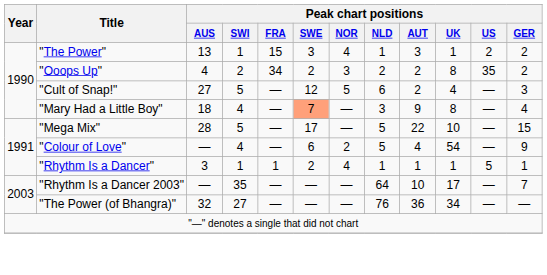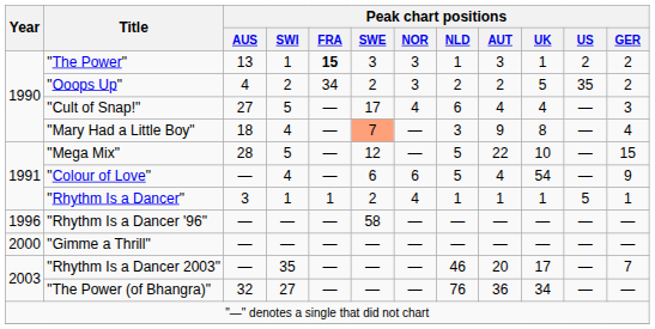 <table class="wikitable">
 <tr>
 <th rowspan="2">Year</th>
 <th rowspan="2">Title</th>
 <th colspan="10">Peak chart positions</th>
 </tr>
 <tr>
 <th width="40"><small><a href='#'>AUS</a></small><br></th>
 <th width="40"><small><a href='#'>SWI</a></small><br></th>
 <th width="40"><small><a href='#'>FRA</a></small><br></th>
 <th width="40"><small><a href='#'>SWE</a></small><br></th>
 <th width="40"><small><a href='#'>NOR</a></small><br></th>
 <th width="40"><small><a href='#'>NLD</a></small><br></th>
 <th width="40"><small><a href='#'>AUT</a></small><br></th>
 <th width="40"><small><a href='#'>UK</a></small><br></th>
 <th width="40"><small><a href='#'>US</a></small><br></th>
 <th width="40"><small><a href='#'>GER</a></small><br></th>
 </tr>
 <tr>
 <td rowspan="4">1990</td>
 <td>"<a href='#'>The Power</a>"</td>
 <td align="center">13</td>
 <td align="center">1</td>
-<td align="center">15</td>
+<td align="center"><strong>15</strong></td>
 <td align="center">3</td>
-<td align="center">4</td>
+<td align="center">3</td>
 <td align="center">1</td>
 <td align="center">3</td>
 <td align="center">1</td>
 <td align="center">2</td>
 <td align="center">2</td>
 </tr>
 <tr>
 <td>"<a href='#'>Ooops Up</a>"</td>
 <td align="center">4</td>
 <td align="center">2</td>
 <td align="center">34</td>
 <td align="center">2</td>
 <td align="center">3</td>
 <td align="center">2</td>
 <td align="center">2</td>
-<td align="center">8</td>
+<td align="center">5</td>
 <td align="center">35</td>
 <td align="center">2</td>
 </tr>
 <tr>
 <td>"Cult of Snap!"</td>
 <td align="center">27</td>
 <td align="center">5</td>
 <td align="center">—</td>
-<td align="center">12</td>
-<td align="center">5</td>
+<td align="center">17</td>
+<td align="center">4</td>
 <td align="center">6</td>
-<td align="center">2</td>
+<td align="center">4</td>
 <td align="center">4</td>
 <td align="center">—</td>
 <td align="center">3</td>
 </tr>
 <tr>
 <td>"Mary Had a Little Boy"</td>
 <td align="center">18</td>
 <td align="center">4</td>
 <td align="center">—</td>
 <td align="center" style="background: lightsalmon;">7</td>
 <td align="center">—</td>
 <td align="center">3</td>
 <td align="center">9</td>
 <td align="center">8</td>
 <td align="center">—</td>
 <td align="center">4</td>
 </tr>
 <tr>
 <td rowspan="3">1991</td>
 <td>"Mega Mix"</td>
 <td align="center">28</td>
 <td align="center">5</td>
 <td align="center">—</td>
-<td align="center">17</td>
+<td align="center">12</td>
 <td align="center">—</td>
 <td align="center">5</td>
 <td align="center">22</td>
 <td align="center">10</td>
 <td align="center">—</td>
 <td align="center">15</td>
 </tr>
 <tr>
 <td>"<a href='#'>Colour of Love</a>"</td>
 <td align="center">—</td>
 <td align="center">4</td>
 <td align="center">—</td>
 <td align="center">6</td>
-<td align="center">2</td>
+<td align="center">6</td>
 <td align="center">5</td>
 <td align="center">4</td>
 <td align="center">54</td>
 <td align="center">—</td>
 <td align="center">9</td>
 </tr>
 <tr>
 <td>"<a href='#'>Rhythm Is a Dancer</a>"</td>
 <td align="center">3</td>
 <td align="center">1</td>
 <td align="center">1</td>
 <td align="center">2</td>
 <td align="center">4</td>
 <td align="center">1</td>
 <td align="center">1</td>
 <td align="center">1</td>
 <td align="center">5</td>
 <td align="center">1</td>
 </tr>
 <tr>
+<td>1996</td>
+<td>"Rhythm Is a Dancer '96"</td>
+<td align="center">—</td>
+<td align="center">—</td>
+<td align="center">—</td>
+<td align="center">58</td>
+<td align="center">—</td>
+<td align="center">—</td>
+<td align="center">—</td>
+<td align="center">—</td>
+<td align="center">—</td>
+<td align="center">—</td>
+</tr>
+<tr>
+<td>2000</td>
+<td>"Gimme a Thrill"</td>
+<td align="center">—</td>
+<td align="center">—</td>
+<td align="center">—</td>
+<td align="center">—</td>
+<td align="center">—</td>
+<td align="center">—</td>
+<td align="center">—</td>
+<td align="center">—</td>
+<td align="center">—</td>
+<td align="center">—</td>
+</tr>
+<tr>
 <td rowspan="2">2003</td>
 <td>"Rhythm Is a Dancer 2003"</td>
 <td align="center">—</td>
 <td align="center">35</td>
 <td align="center">—</td>
 <td align="center">—</td>
 <td align="center">—</td>
-<td align="center">64</td>
-<td align="center">10</td>
+<td align="center">46</td>
+<td align="center">20</td>
 <td align="center">17</td>
 <td align="center">—</td>
 <td align="center">7</td>
 </tr>
 <tr>
 <td>"The Power (of Bhangra)"</td>
 <td align="center">32</td>
 <td align="center">27</td>
 <td align="center">—</td>
 <td align="center">—</td>
 <td align="center">—</td>
 <td align="center">76</td>
 <td align="center">36</td>
 <td align="center">34</td>
 <td align="center">—</td>
 <td align="center">—</td>
 </tr>
 <tr>
 <td align="center" colspan="12"><small>"—" denotes a single that did not chart</small></td>
 </tr>
 <tr>
 </tr>
 </table>
